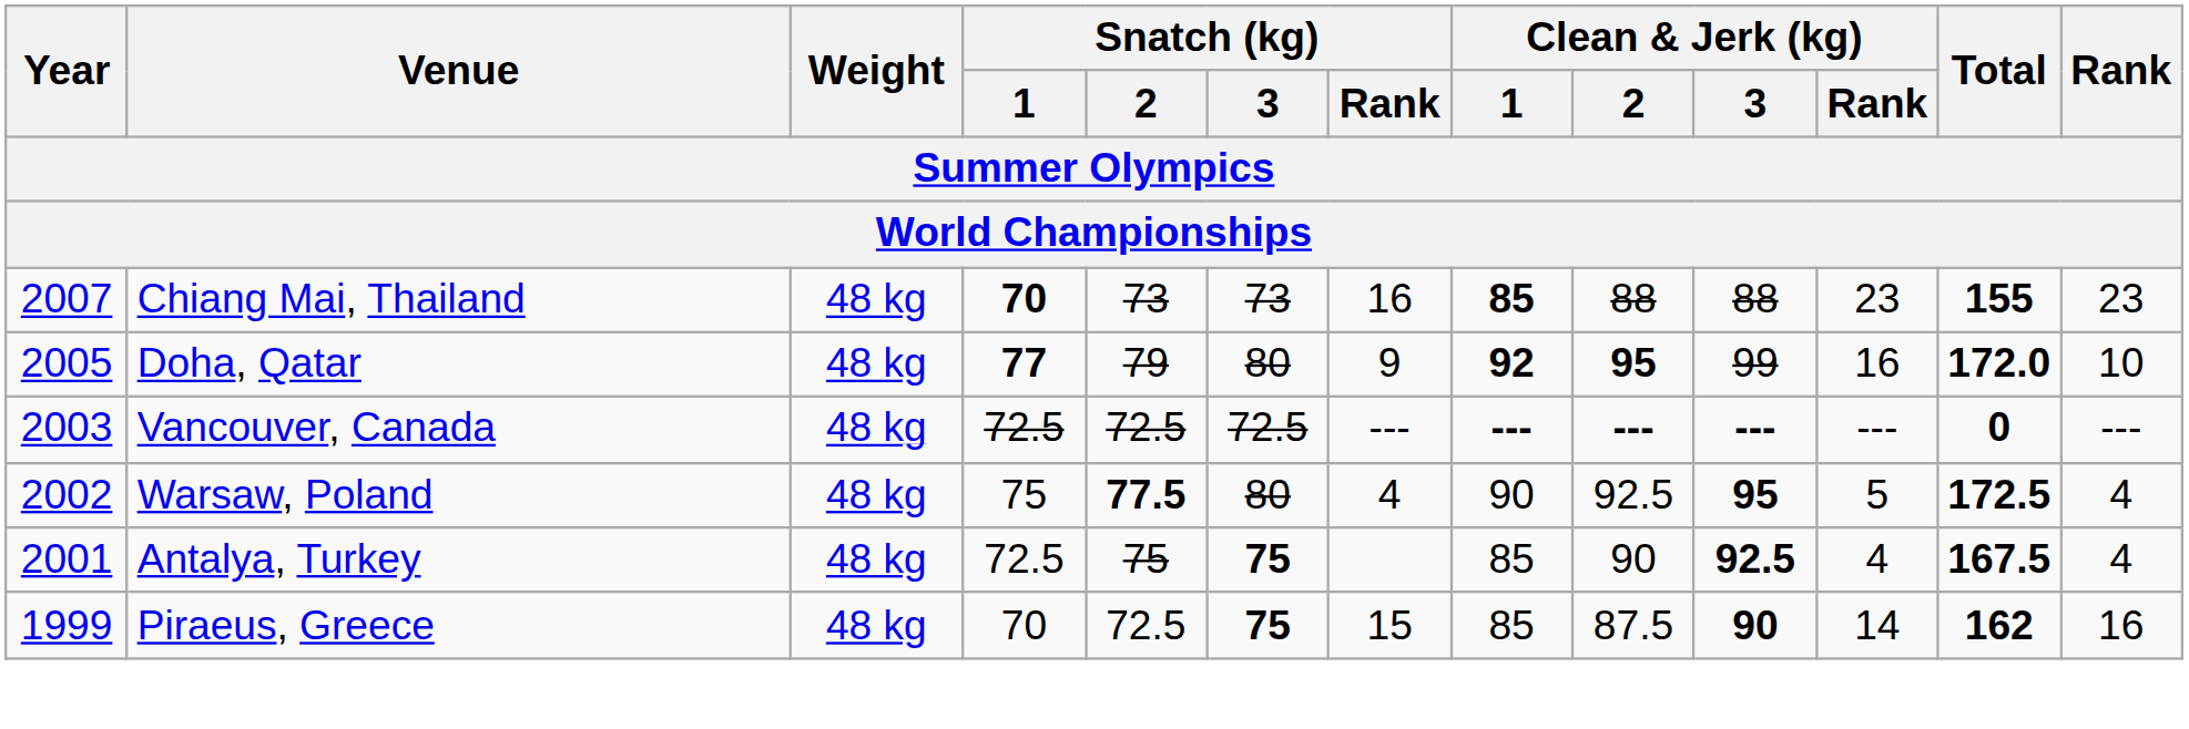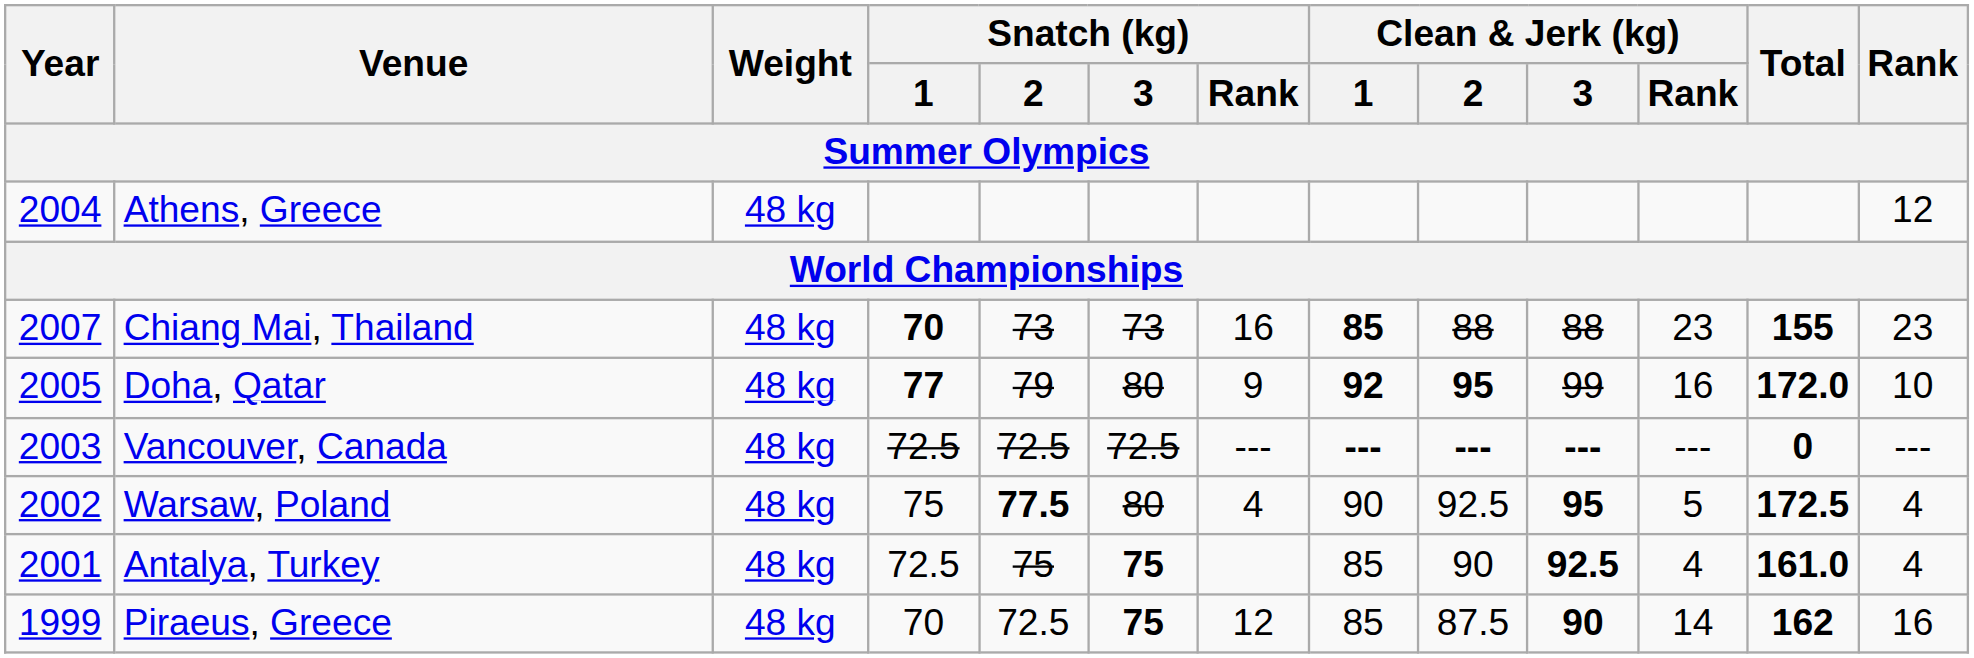 <table class="wikitable" style="text-align:center;">
 <tr>
 <th rowspan=2 width=40>Year</th>
 <th rowspan=2 width=250>Venue</th>
 <th rowspan=2 width=60>Weight</th>
 <th colspan=4>Snatch (kg)</th>
 <th colspan=4>Clean & Jerk (kg)</th>
 <th rowspan=2 width=40>Total</th>
 <th rowspan=2 width=40>Rank</th>
 </tr>
 <tr>
 <th width=40>1</th>
 <th width=40>2</th>
 <th width=40>3</th>
 <th width=40>Rank</th>
 <th width=40>1</th>
 <th width=40>2</th>
 <th width=40>3</th>
 <th width=40>Rank</th>
 </tr>
 <tr>
 <th colspan=13><a href='#'>Summer Olympics</a></th>
+</tr>
+<tr>
+<td><a href='#'>2004</a></td>
+<td align=left> <a href='#'>Athens</a>, <a href='#'>Greece</a></td>
+<td><a href='#'>48 kg</a></td>
+<td></td>
+<td></td>
+<td></td>
+<td></td>
+<td></td>
+<td></td>
+<td></td>
+<td></td>
+<td></td>
+<td>12</td>
 </tr>
 <tr>
 <th colspan=13><a href='#'>World Championships</a></th>
 </tr>
 <tr>
 <td><a href='#'>2007</a></td>
 <td align=left> <a href='#'>Chiang Mai</a>, <a href='#'>Thailand</a></td>
 <td><a href='#'>48 kg</a></td>
 <td><strong>70</strong></td>
 <td><s> 73 </s></td>
 <td><s> 73 </s></td>
 <td>16</td>
 <td><strong>85</strong></td>
 <td><s> 88 </s></td>
 <td><s> 88 </s></td>
 <td>23</td>
 <td><strong>155</strong></td>
 <td>23</td>
 </tr>
 <tr>
 <td><a href='#'>2005</a></td>
 <td align=left> <a href='#'>Doha</a>, <a href='#'>Qatar</a></td>
 <td><a href='#'>48 kg</a></td>
 <td><strong>77</strong></td>
 <td><s> 79 </s></td>
 <td><s> 80 </s></td>
 <td>9</td>
 <td><strong>92</strong></td>
 <td><strong>95</strong></td>
 <td><s> 99 </s></td>
 <td>16</td>
 <td><strong>172.0</strong></td>
 <td>10</td>
 </tr>
 <tr>
 <td><a href='#'>2003</a></td>
 <td align=left> <a href='#'>Vancouver</a>, <a href='#'>Canada</a></td>
 <td><a href='#'>48 kg</a></td>
 <td><s>72.5 </s></td>
 <td><s>72.5 </s></td>
 <td><s>72.5 </s></td>
 <td>---</td>
 <td><strong>---</strong></td>
 <td><strong>---</strong></td>
 <td><strong>---</strong></td>
 <td>---</td>
 <td><strong>0</strong></td>
 <td>---</td>
 </tr>
 <tr>
 <td><a href='#'>2002</a></td>
 <td align=left> <a href='#'>Warsaw</a>, <a href='#'>Poland</a></td>
 <td><a href='#'>48 kg</a></td>
 <td>75</td>
 <td><strong>77.5</strong></td>
 <td><s>80 </s></td>
 <td>4</td>
 <td>90</td>
 <td>92.5</td>
 <td><strong>95</strong></td>
 <td>5</td>
 <td><strong>172.5</strong></td>
 <td>4</td>
 </tr>
 <tr>
 <td><a href='#'>2001</a></td>
 <td align=left> <a href='#'>Antalya</a>, <a href='#'>Turkey</a></td>
 <td><a href='#'>48 kg</a></td>
 <td>72.5</td>
 <td><s>75 </s></td>
 <td><strong>75</strong></td>
 <td></td>
 <td>85</td>
 <td>90</td>
 <td><strong>92.5</strong></td>
 <td>4</td>
-<td><strong>167.5</strong></td>
+<td><strong>161.0</strong></td>
 <td>4</td>
 </tr>
 <tr>
 <td><a href='#'>1999</a></td>
 <td align=left> <a href='#'>Piraeus</a>, <a href='#'>Greece</a></td>
 <td><a href='#'>48 kg</a></td>
 <td>70</td>
 <td>72.5</td>
 <td><strong>75</strong></td>
-<td>15</td>
+<td>12</td>
 <td>85</td>
 <td>87.5</td>
 <td><strong>90</strong></td>
 <td>14</td>
 <td><strong>162</strong></td>
 <td>16</td>
 </tr>
 </table>
